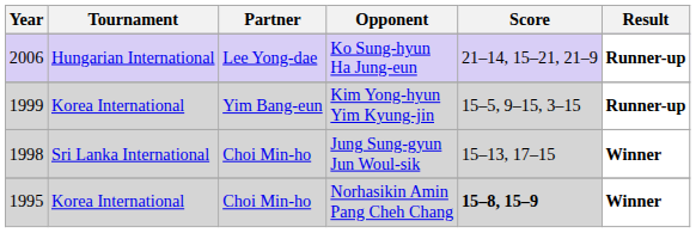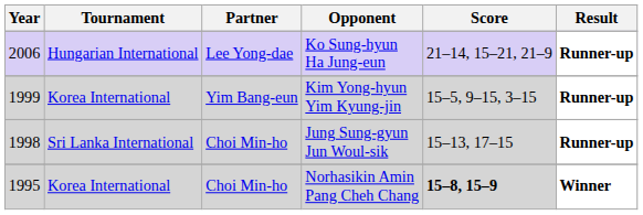 <table class="sortable wikitable" style="font-size: 90%;">
 <tr>
 <th>Year</th>
 <th>Tournament</th>
 <th>Partner</th>
 <th>Opponent</th>
 <th>Score</th>
 <th>Result</th>
 </tr>
 <tr>
 </tr>
 <tr style="background:#D8CEF6">
 <td align="center">2006</td>
 <td align="left"><a href='#'>Hungarian International</a></td>
 <td align="left"> <a href='#'>Lee Yong-dae</a></td>
 <td align="left"> <a href='#'>Ko Sung-hyun</a><br> <a href='#'>Ha Jung-eun</a></td>
 <td align="left">21–14, 15–21, 21–9</td>
 <td style="text-align:left; background:white"> <strong>Runner-up</strong></td>
 </tr>
 <tr>
 </tr>
 <tr style="background:#D5D5D5">
 <td align="center">1999</td>
 <td align="left"><a href='#'>Korea International</a></td>
 <td align="left"> <a href='#'>Yim Bang-eun</a></td>
 <td align="left"> <a href='#'>Kim Yong-hyun</a><br> <a href='#'>Yim Kyung-jin</a></td>
 <td align="left">15–5, 9–15, 3–15</td>
 <td style="text-align:left; background:white"> <strong>Runner-up</strong></td>
 </tr>
 <tr>
 </tr>
 <tr style="background:#D5D5D5">
 <td align="center">1998</td>
 <td align="left"><a href='#'>Sri Lanka International</a></td>
 <td align="left"> <a href='#'>Choi Min-ho</a></td>
 <td align="left"> <a href='#'>Jung Sung-gyun</a><br> <a href='#'>Jun Woul-sik</a></td>
 <td align="left">15–13, 17–15</td>
-<td style="text-align:left; background:white"> <strong>Winner</strong></td>
+<td style="text-align:left; background:white"> <strong>Runner-up</strong></td>
 </tr>
 <tr>
 </tr>
 <tr style="background:#D5D5D5">
 <td align="center">1995</td>
 <td align="left"><a href='#'>Korea International</a></td>
 <td align="left"> <a href='#'>Choi Min-ho</a></td>
 <td align="left"> <a href='#'>Norhasikin Amin</a><br> <a href='#'>Pang Cheh Chang</a></td>
 <td align="left"><strong>15–8, 15–9</strong></td>
 <td style="text-align:left; background:white"> <strong>Winner</strong></td>
 </tr>
 </table>
